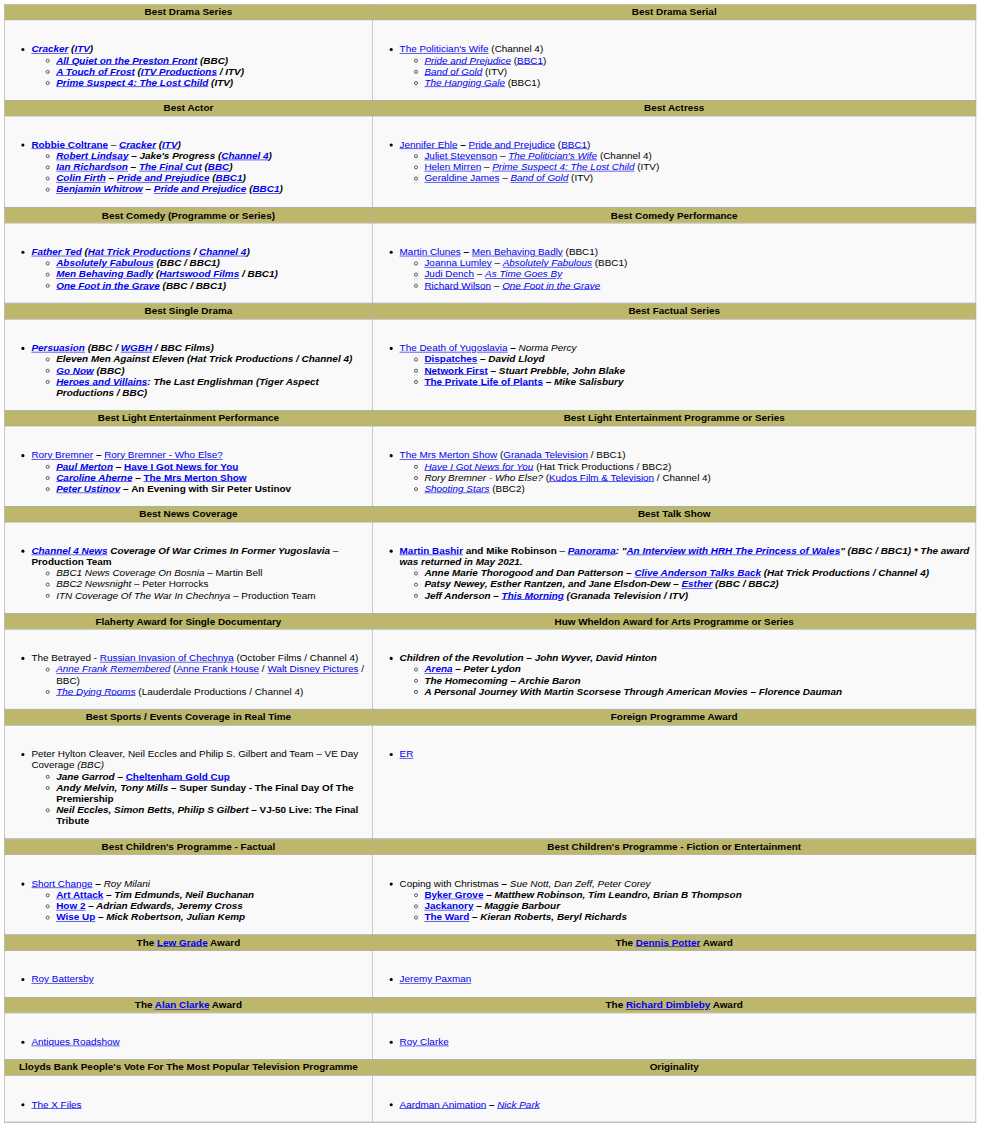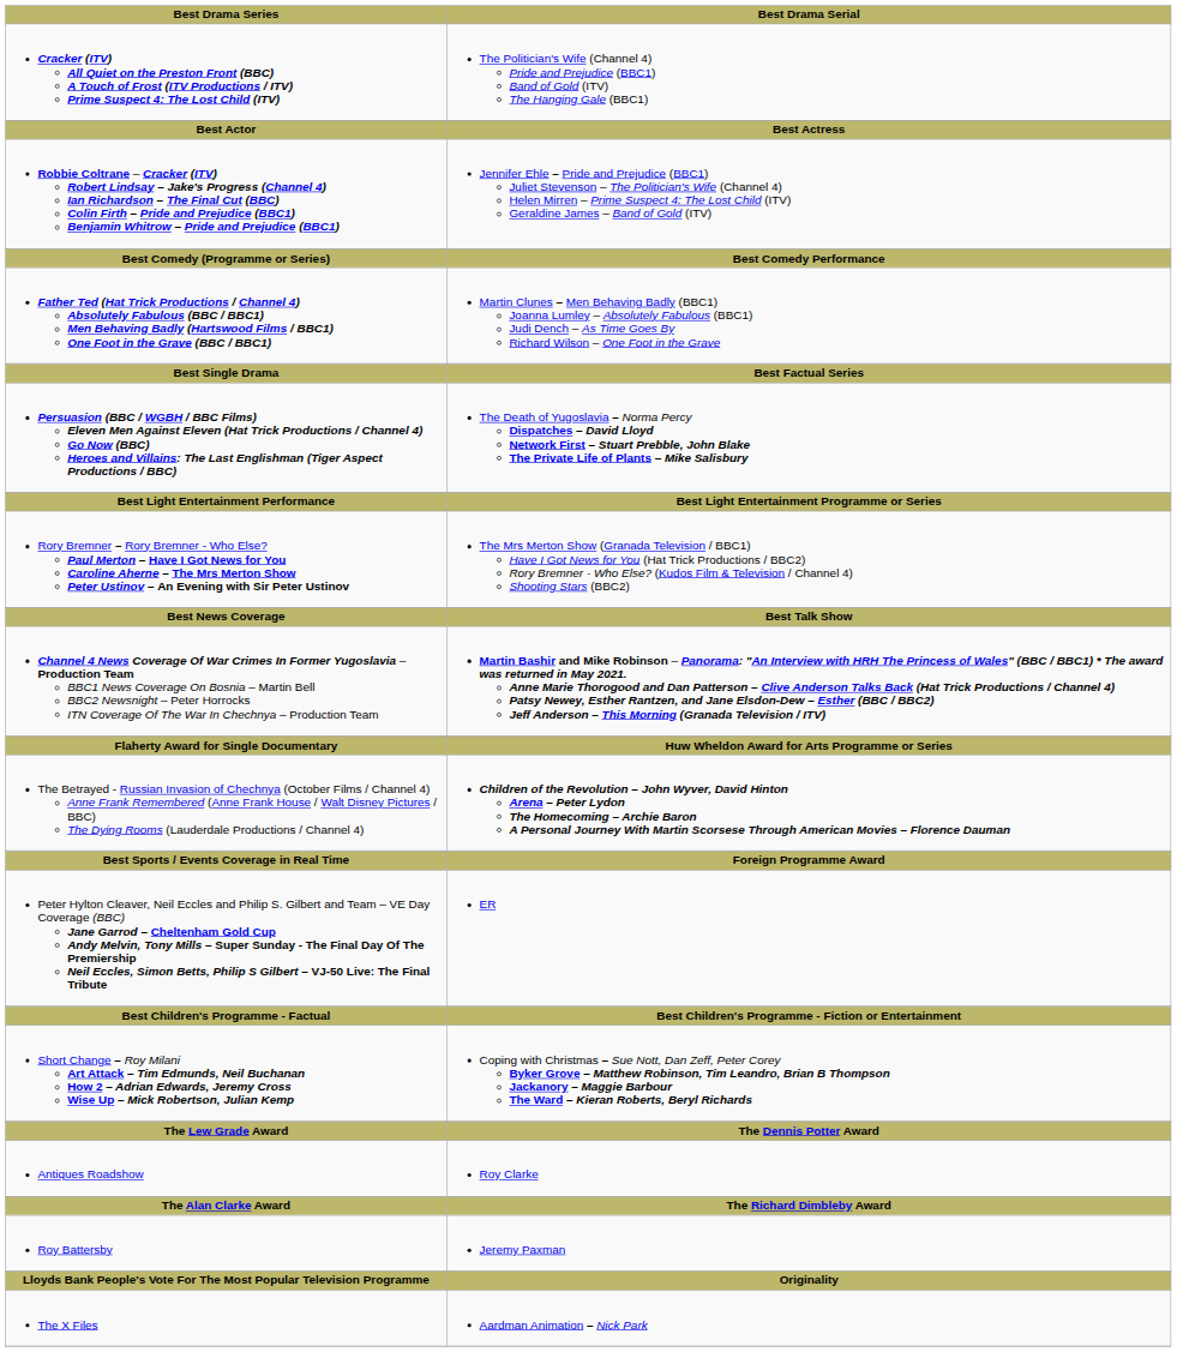 <table class=wikitable>
 <tr>
 <th style="background:#BDB76B;">Best Drama Series</th>
 <th style="background:#BDB76B;">Best Drama Serial</th>
 </tr>
 <tr>
 <td valign="top"><br><ul><li><strong><em><a href='#'>Cracker</a><em> (<a href='#'>ITV</a>)<strong><ul><li></em><a href='#'>All Quiet on the Preston Front</a><em> (BBC)</li><li></em><a href='#'>A Touch of Frost</a><em> (<a href='#'>ITV Productions</a> / ITV)</li><li></em><a href='#'>Prime Suspect 4: The Lost Child</a><em> (ITV)</li></ul></li></ul></td>
 <td valign="top"><br><ul><li></em></strong><a href='#'>The Politician's Wife</a></em> (Channel 4)</strong><ul><li><em><a href='#'>Pride and Prejudice</a></em> (<a href='#'>BBC1</a>)</li><li><em><a href='#'>Band of Gold</a></em> (ITV)</li><li><em><a href='#'>The Hanging Gale</a></em> (BBC1)</li></ul></li></ul></td>
 </tr>
 <tr>
 </tr>
 <tr>
 <th style="background:#BDB76B;">Best Actor</th>
 <th style="background:#BDB76B;">Best Actress</th>
 </tr>
 <tr>
 <td valign="top"><br><ul><li><strong><a href='#'>Robbie Coltrane</a></strong> –  <strong><em><a href='#'>Cracker</a><em> (<a href='#'>ITV</a>)<strong><ul><li><a href='#'>Robert Lindsay</a> – </em>Jake's Progress<em> (<a href='#'>Channel 4</a>)</li><li><a href='#'>Ian Richardson</a> – </em><a href='#'>The Final Cut</a><em> (<a href='#'>BBC</a>)</li><li><a href='#'>Colin Firth</a> – </em><a href='#'>Pride and Prejudice</a><em> (<a href='#'>BBC1</a>)</li><li><a href='#'>Benjamin Whitrow</a> – </em><a href='#'>Pride and Prejudice</a><em> (<a href='#'>BBC1</a>)</li></ul></li></ul></td>
 <td valign="top"><br><ul><li></strong><a href='#'>Jennifer Ehle</a><strong> – </em></strong><a href='#'>Pride and Prejudice</a></em> (<a href='#'>BBC1</a>)</strong><ul><li><a href='#'>Juliet Stevenson</a> – <em><a href='#'>The Politician's Wife</a></em> (Channel 4)</li><li><a href='#'>Helen Mirren</a> – <em><a href='#'>Prime Suspect 4: The Lost Child</a></em> (ITV)</li><li><a href='#'>Geraldine James</a> – <em><a href='#'>Band of Gold</a></em> (ITV)</li></ul></li></ul></td>
 </tr>
 <tr>
 </tr>
 <tr>
 <th style="background:#BDB76B;">Best Comedy (Programme or Series)</th>
 <th style="background:#BDB76B;">Best Comedy Performance</th>
 </tr>
 <tr>
 <td valign="top"><br><ul><li><strong><em><a href='#'>Father Ted</a><em> (<a href='#'>Hat Trick Productions</a> / <a href='#'>Channel 4</a>)<strong><ul><li></em><a href='#'>Absolutely Fabulous</a><em> (BBC / BBC1)</li><li></em><a href='#'>Men Behaving Badly</a><em> (<a href='#'>Hartswood Films</a> / BBC1)</li><li></em><a href='#'>One Foot in the Grave</a><em> (BBC / BBC1)</li></ul></li></ul></td>
 <td valign="top"><br><ul><li></strong><a href='#'>Martin Clunes</a><strong> – </em></strong><a href='#'>Men Behaving Badly</a></em> (BBC1)</strong><ul><li><a href='#'>Joanna Lumley</a> – <em><a href='#'>Absolutely Fabulous</a></em> (BBC1)</li><li><a href='#'>Judi Dench</a> – <em><a href='#'>As Time Goes By</a></em></li><li><a href='#'>Richard Wilson</a> – <em><a href='#'>One Foot in the Grave</a></em></li></ul></li></ul></td>
 </tr>
 <tr>
 </tr>
 <tr>
 <th style="background:#BDB76B;">Best Single Drama</th>
 <th style="background:#BDB76B;">Best Factual Series</th>
 </tr>
 <tr>
 <td valign="top"><br><ul><li><strong><em><a href='#'>Persuasion</a><em> (BBC / <a href='#'>WGBH</a> / BBC Films)<strong><ul><li></em>Eleven Men Against Eleven<em> (Hat Trick Productions / Channel 4)</li><li></em><a href='#'>Go Now</a><em> (BBC)</li><li></em><a href='#'>Heroes and Villains</a>: The Last Englishman<em> (Tiger Aspect Productions / BBC)</li></ul></li></ul></td>
 <td valign="top"><br><ul><li></em></strong><a href='#'>The Death of Yugoslavia</a><strong><em> – </strong>Norma Percy<strong><ul><li></em><a href='#'>Dispatches</a><em> – David Lloyd</li><li></em><a href='#'>Network First</a><em> – Stuart Prebble, John Blake</li><li></em><a href='#'>The Private Life of Plants</a><em> – Mike Salisbury</li></ul></li></ul></td>
 </tr>
 <tr>
 </tr>
 <tr>
 <th style="background:#BDB76B;">Best Light Entertainment Performance</th>
 <th style="background:#BDB76B;">Best Light Entertainment Programme or Series</th>
 </tr>
 <tr>
 <td valign="top"><br><ul><li></strong><a href='#'>Rory Bremner</a><strong> – </em></strong><a href='#'>Rory Bremner - Who Else?</a><strong><em><ul><li><a href='#'>Paul Merton</a> – </em><a href='#'>Have I Got News for You</a><em></li><li><a href='#'>Caroline Aherne</a> – </em><a href='#'>The Mrs Merton Show</a><em></li><li><a href='#'>Peter Ustinov</a> – </em>An Evening with Sir Peter Ustinov<em></li></ul></li></ul></td>
 <td valign="top"><br><ul><li></em></strong><a href='#'>The Mrs Merton Show</a></em> (<a href='#'>Granada Television</a> / BBC1)</strong><ul><li><em><a href='#'>Have I Got News for You</a></em> (Hat Trick Productions / BBC2)</li><li><em>Rory Bremner - Who Else?</em> (<a href='#'>Kudos Film & Television</a> / Channel 4)</li><li><em><a href='#'>Shooting Stars</a></em> (BBC2)</li></ul></li></ul></td>
 </tr>
 <tr>
 </tr>
 <tr>
 <th style="background:#BDB76B;">Best News Coverage</th>
 <th style="background:#BDB76B;">Best Talk Show</th>
 </tr>
 <tr>
 <td valign="top"><br><ul><li><strong><em><a href='#'>Channel 4 News</a> Coverage Of War Crimes In Former Yugoslavia</em></strong> – <strong>Production Team</strong><ul><li><em>BBC1 News Coverage On Bosnia</em> – Martin Bell</li><li><em>BBC2 Newsnight</em> – Peter Horrocks</li><li><em>ITN Coverage Of The War In Chechnya</em> – Production Team</li></ul></li></ul></td>
 <td valign="top"><br><ul><li><strong><a href='#'>Martin Bashir</a> and Mike Robinson</strong> – <strong><em><a href='#'>Panorama</a><em>: "<a href='#'>An Interview with HRH The Princess of Wales</a>" (BBC / BBC1)<strong> * The award was returned in May 2021.<ul><li>Anne Marie Thorogood and Dan Patterson – </em><a href='#'>Clive Anderson Talks Back</a><em> (Hat Trick Productions / Channel 4)</li><li>Patsy Newey, Esther Rantzen, and Jane Elsdon-Dew – </em><a href='#'>Esther</a><em> (BBC / BBC2)</li><li>Jeff Anderson – </em><a href='#'>This Morning</a><em> (Granada Television / ITV)</li></ul></li></ul></td>
 </tr>
 <tr>
 </tr>
 <tr>
 <th style="background:#BDB76B;">Flaherty Award for Single Documentary</th>
 <th style="background:#BDB76B;">Huw Wheldon Award for Arts Programme or Series</th>
 </tr>
 <tr>
 <td valign="top"><br><ul><li></em></strong>The Betrayed - <a href='#'>Russian Invasion of Chechnya</a></em> (October Films / Channel 4)</strong><ul><li><em><a href='#'>Anne Frank Remembered</a></em> (<a href='#'>Anne Frank House</a> / <a href='#'>Walt Disney Pictures</a> / BBC)</li><li><em><a href='#'>The Dying Rooms</a></em> (Lauderdale Productions / Channel 4)</li></ul></li></ul></td>
 <td valign="top"><br><ul><li><strong><em>Children of the Revolution<em> – John Wyver, David Hinton<strong><ul><li></em><a href='#'>Arena</a><em> – Peter Lydon</li><li></em>The Homecoming<em> – Archie Baron</li><li></em>A Personal Journey With Martin Scorsese Through American Movies<em> – Florence Dauman</li></ul></li></ul></td>
 </tr>
 <tr>
 </tr>
 <tr>
 <th style="background:#BDB76B;">Best Sports / Events Coverage in Real Time</th>
 <th style="background:#BDB76B;">Foreign Programme Award</th>
 </tr>
 <tr>
 <td valign="top"><br><ul><li></strong>Peter Hylton Cleaver, Neil Eccles and Philip S. Gilbert and Team – </em>VE Day Coverage<em> (BBC)<strong><ul><li>Jane Garrod – </em><a href='#'>Cheltenham Gold Cup</a><em></li><li>Andy Melvin, Tony Mills – </em>Super Sunday - The Final Day Of The Premiership<em></li><li>Neil Eccles, Simon Betts, Philip S Gilbert – </em>VJ-50 Live: The Final Tribute<em></li></ul></li></ul></td>
 <td valign="top"><br><ul><li></em></strong><a href='#'>ER</a><strong><em></li></ul></td>
 </tr>
 <tr>
 </tr>
 <tr>
 <th style="background:#BDB76B;">Best Children's Programme - Factual</th>
 <th style="background:#BDB76B;">Best Children's Programme - Fiction or Entertainment</th>
 </tr>
 <tr>
 <td valign="top"><br><ul><li></em></strong><a href='#'>Short Change</a><strong><em> – </strong>Roy Milani<strong><ul><li></em><a href='#'>Art Attack</a><em> – Tim Edmunds, Neil Buchanan</li><li></em><a href='#'>How 2</a><em> – Adrian Edwards, Jeremy Cross</li><li></em><a href='#'>Wise Up</a><em> – Mick Robertson, Julian Kemp</li></ul></li></ul></td>
 <td valign="top"><br><ul><li></em></strong>Coping with Christmas<strong><em> – </strong>Sue Nott, Dan Zeff, Peter Corey<strong><ul><li></em><a href='#'>Byker Grove</a><em> – Matthew Robinson, Tim Leandro, Brian B Thompson</li><li></em><a href='#'>Jackanory</a><em> – Maggie Barbour</li><li></em><a href='#'>The Ward</a><em> – Kieran Roberts, Beryl Richards</li></ul></li></ul></td>
 </tr>
 <tr>
 </tr>
 <tr>
 <th style="background:#BDB76B;">The <a href='#'>Lew Grade</a> Award</th>
 <th style="background:#BDB76B;">The <a href='#'>Dennis Potter</a> Award</th>
 </tr>
 <tr>
-<td valign="top"><br><ul><li></strong><a href='#'>Roy Battersby</a><strong></li></ul></td>
-<td valign="top"><br><ul><li></strong><a href='#'>Jeremy Paxman</a><strong></li></ul></td>
+<td valign="top"><br><ul><li></em></strong><a href='#'>Antiques Roadshow</a><strong><em></li></ul></td>
+<td valign="top"><br><ul><li></strong><a href='#'>Roy Clarke</a><strong></li></ul></td>
 </tr>
 <tr>
 </tr>
 <tr>
 <th style="background:#BDB76B;">The <a href='#'>Alan Clarke</a> Award</th>
 <th style="background:#BDB76B;">The <a href='#'>Richard Dimbleby</a> Award</th>
 </tr>
 <tr>
-<td valign="top"><br><ul><li></em></strong><a href='#'>Antiques Roadshow</a><strong><em></li></ul></td>
-<td valign="top"><br><ul><li></strong><a href='#'>Roy Clarke</a><strong></li></ul></td>
+<td valign="top"><br><ul><li></strong><a href='#'>Roy Battersby</a><strong></li></ul></td>
+<td valign="top"><br><ul><li></strong><a href='#'>Jeremy Paxman</a><strong></li></ul></td>
 </tr>
 <tr>
 </tr>
 <tr>
 <th style="background:#BDB76B;">Lloyds Bank People's Vote For The Most Popular Television Programme</th>
 <th style="background:#BDB76B;">Originality</th>
 </tr>
 <tr>
 <td valign="top"><br><ul><li></em></strong><a href='#'>The X Files</a><strong><em></li></ul></td>
 <td valign="top"><br><ul><li></em></strong><a href='#'>Aardman Animation</a><strong><em> – </strong><a href='#'>Nick Park</a><strong></li></ul></td>
 </tr>
 <tr>
 </tr>
 <tr>
 </tr>
 </table>
